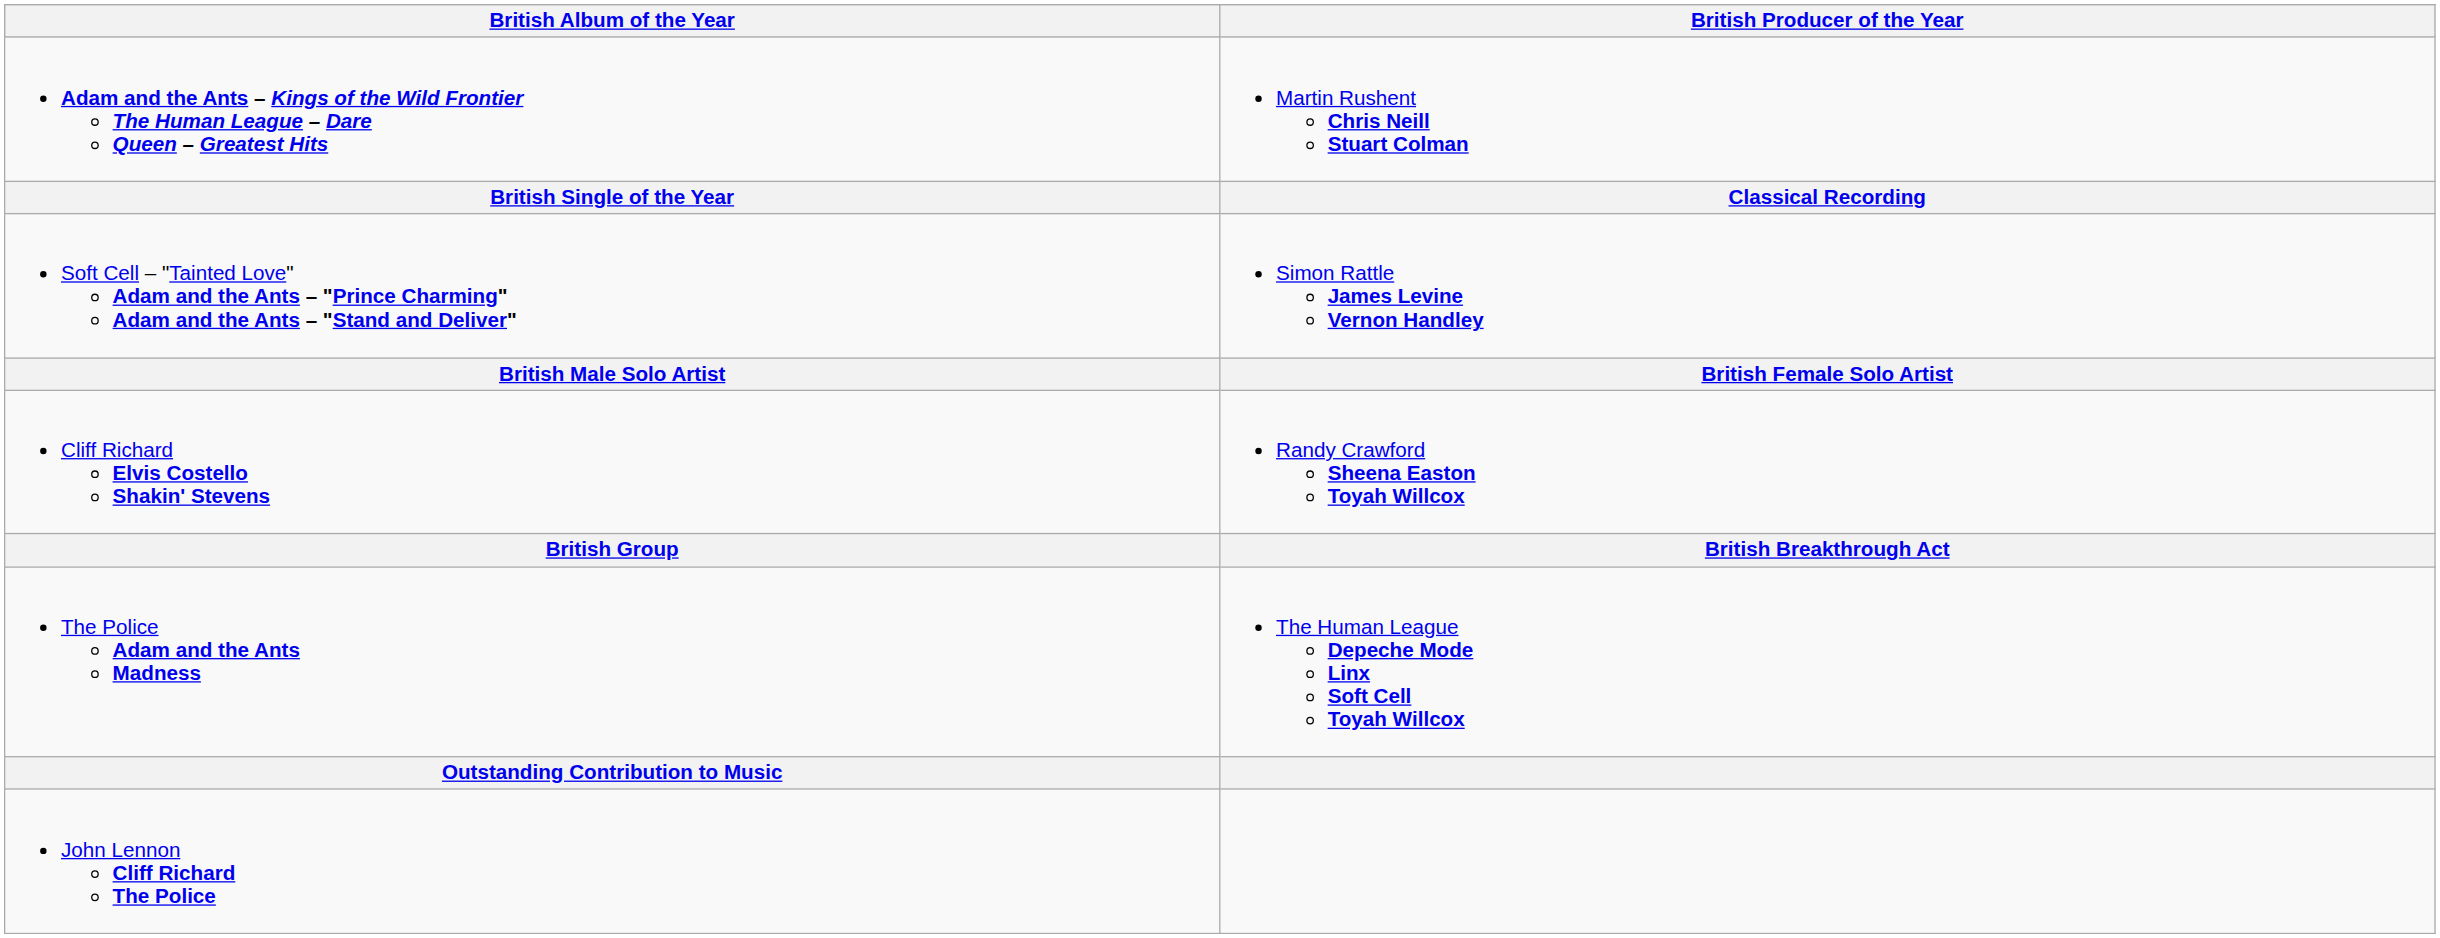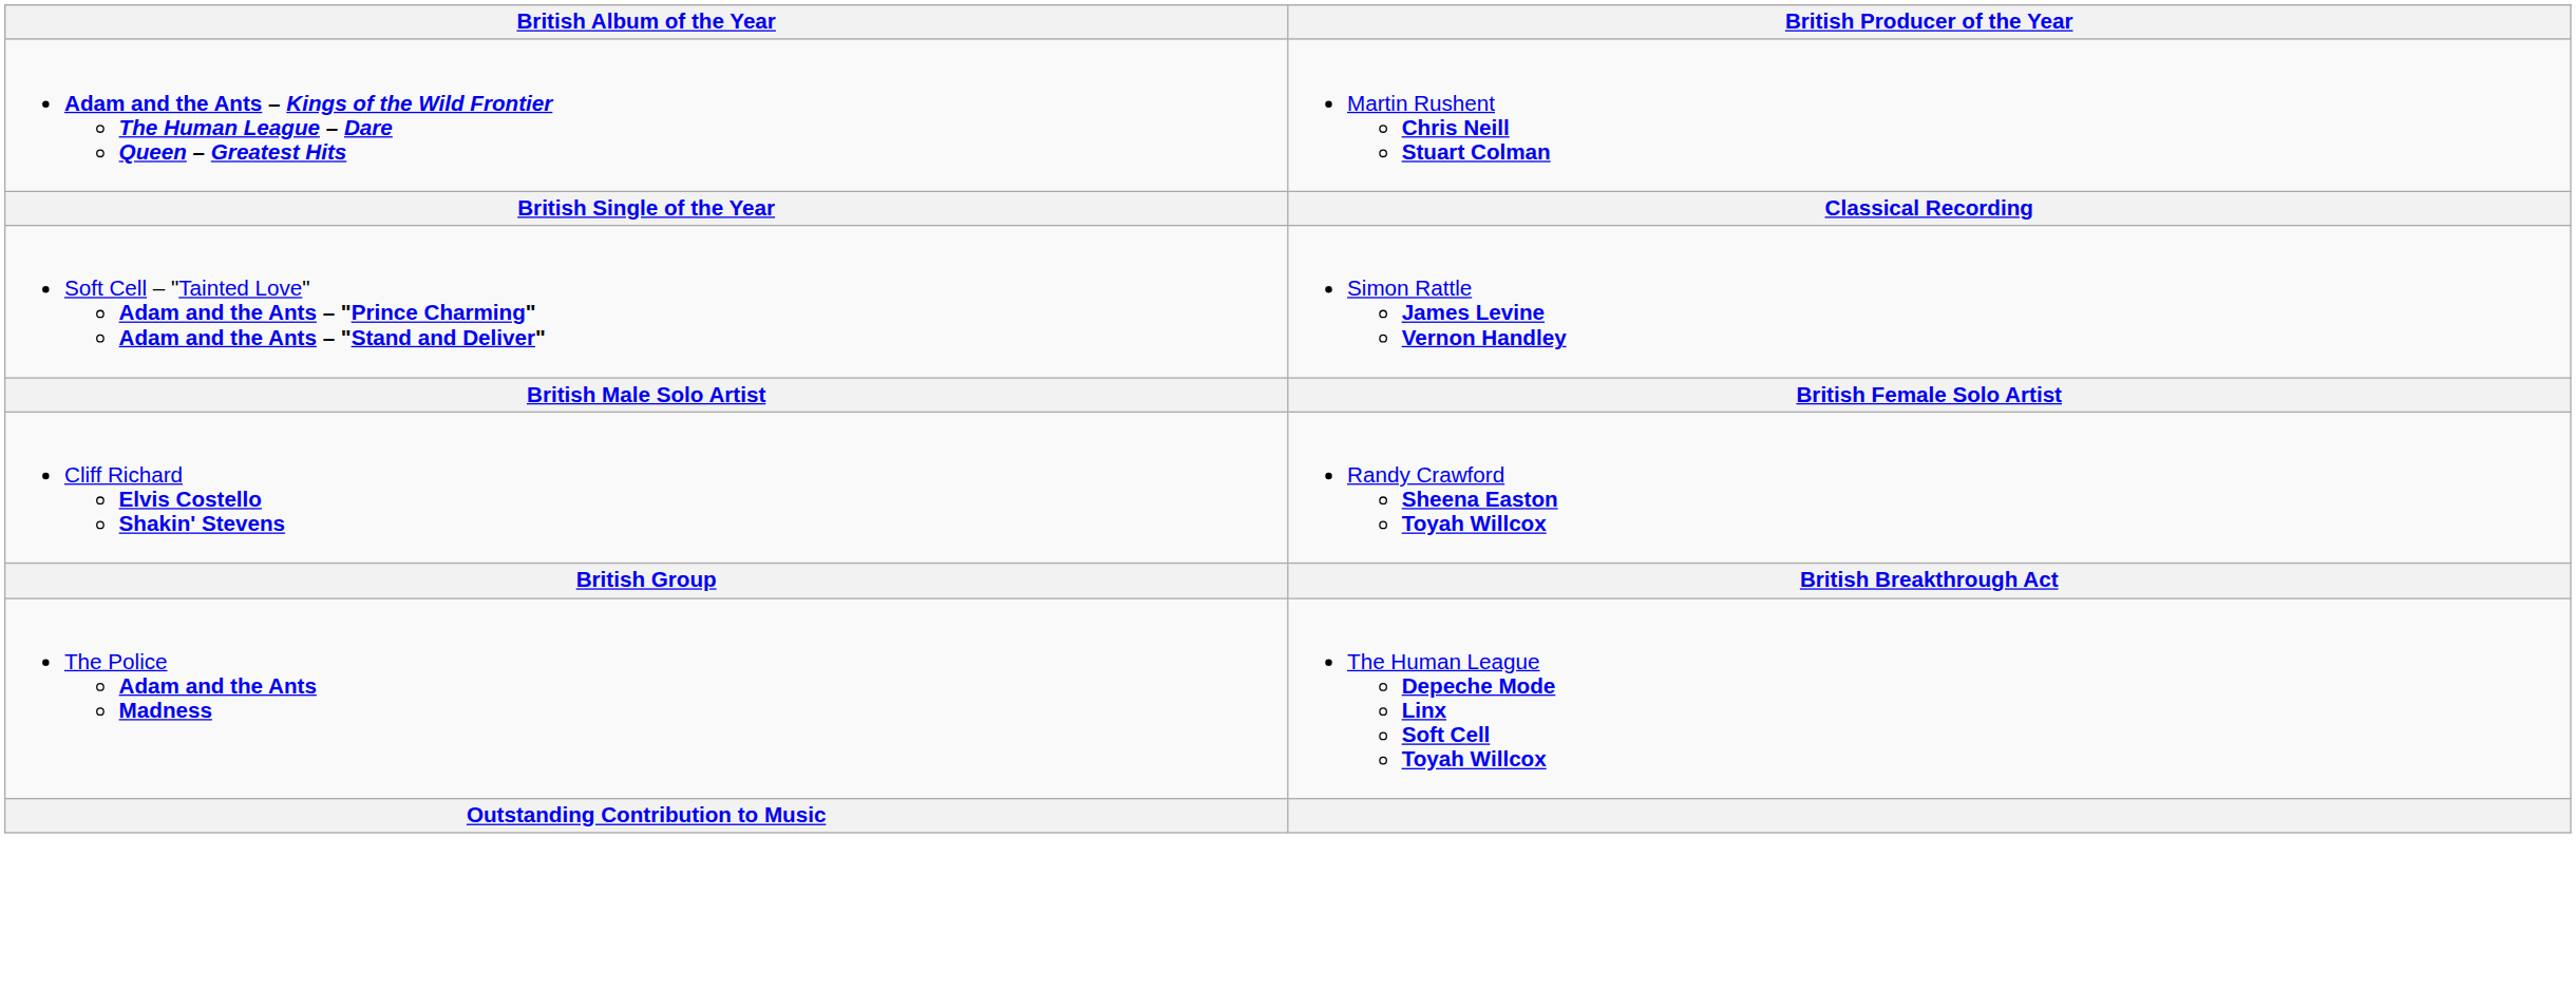 <table class="wikitable" style="width:95%">
 <tr bgcolor="#bebebe">
 <th width="50%"><a href='#'>British Album of the Year</a></th>
 <th width="50%"><a href='#'>British Producer of the Year</a></th>
 </tr>
 <tr>
 <td valign="top"><br><ul><li><strong><a href='#'>Adam and the Ants</a> – <em><a href='#'>Kings of the Wild Frontier</a><strong><em><ul><li><a href='#'>The Human League</a> – </em><a href='#'>Dare</a><em></li><li><a href='#'>Queen</a> – </em><a href='#'>Greatest Hits</a><em></li></ul></li></ul></td>
 <td valign="top"><br><ul><li></strong><a href='#'>Martin Rushent</a><strong><ul><li><a href='#'>Chris Neill</a></li><li><a href='#'>Stuart Colman</a></li></ul></li></ul></td>
 </tr>
 <tr>
 <th width="50%"><a href='#'>British Single of the Year</a></th>
 <th width="50%"><a href='#'>Classical Recording</a></th>
 </tr>
 <tr>
 <td valign="top"><br><ul><li></strong><a href='#'>Soft Cell</a> – "<a href='#'>Tainted Love</a>"<strong><ul><li><a href='#'>Adam and the Ants</a> – "<a href='#'>Prince Charming</a>"</li><li><a href='#'>Adam and the Ants</a> – "<a href='#'>Stand and Deliver</a>"</li></ul></li></ul></td>
 <td valign="top"><br><ul><li></strong><a href='#'>Simon Rattle</a><strong><ul><li><a href='#'>James Levine</a></li><li><a href='#'>Vernon Handley</a></li></ul></li></ul></td>
 </tr>
 <tr>
 <th width="50%"><a href='#'>British Male Solo Artist</a></th>
 <th width="50%"><a href='#'>British Female Solo Artist</a></th>
 </tr>
 <tr>
 <td valign="top"><br><ul><li></strong><a href='#'>Cliff Richard</a><strong><ul><li><a href='#'>Elvis Costello</a></li><li><a href='#'>Shakin' Stevens</a></li></ul></li></ul></td>
 <td valign="top"><br><ul><li></strong><a href='#'>Randy Crawford</a><strong><ul><li><a href='#'>Sheena Easton</a></li><li><a href='#'>Toyah Willcox</a></li></ul></li></ul></td>
 </tr>
 <tr>
 <th width="50%"><a href='#'>British Group</a></th>
 <th width="50%"><a href='#'>British Breakthrough Act</a></th>
 </tr>
 <tr>
 <td valign="top"><br><ul><li></strong><a href='#'>The Police</a><strong><ul><li><a href='#'>Adam and the Ants</a></li><li><a href='#'>Madness</a></li></ul></li></ul></td>
 <td valign="top"><br><ul><li></strong><a href='#'>The Human League</a><strong><ul><li><a href='#'>Depeche Mode</a></li><li><a href='#'>Linx</a></li><li><a href='#'>Soft Cell</a></li><li><a href='#'>Toyah Willcox</a></li></ul></li></ul></td>
 </tr>
 <tr>
 <th width="50%"><a href='#'>Outstanding Contribution to Music</a></th>
 <th width="50%"></th>
 </tr>
-<tr>
-<td valign="top"><br><ul><li></strong><a href='#'>John Lennon</a><strong><ul><li><a href='#'>Cliff Richard</a></li><li><a href='#'>The Police</a></li></ul></li></ul></td>
-<td valign="top"></td>
-</tr>
 </table>
